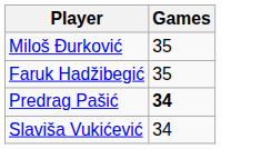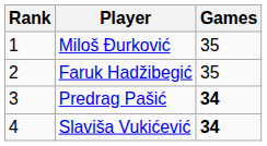 <table class="wikitable">
 <tr>
+<th>Rank</th>
 <th>Player</th>
 <th>Games</th>
 </tr>
 <tr>
+<td>1</td>
 <td><a href='#'>Miloš Đurković</a></td>
 <td>35</td>
 </tr>
 <tr>
+<td>2</td>
 <td><a href='#'>Faruk Hadžibegić</a></td>
 <td>35</td>
 </tr>
 <tr>
+<td>3</td>
 <td><a href='#'>Predrag Pašić</a></td>
 <td><strong>34</strong></td>
 </tr>
 <tr>
+<td>4</td>
 <td><a href='#'>Slaviša Vukićević</a></td>
-<td>34</td>
+<td><strong>34</strong></td>
 </tr>
 </table>
